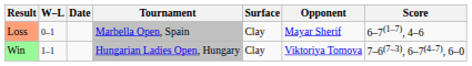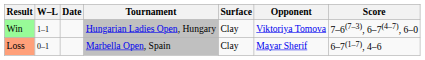 <table class="sortable wikitable">
 <tr>
 <th>Result</th>
 <th class="unsortable">W–L</th>
 <th>Date</th>
 <th>Tournament</th>
 <th>Surface</th>
 <th>Opponent</th>
 <th class="unsortable">Score</th>
 </tr>
 <tr>
+<td bgcolor=98fb98>Win</td>
+<td><small>1–1</small></td>
+<td><a href='#'></a></td>
+<td bgcolor=silver><a href='#'>Hungarian Ladies Open</a>, Hungary</td>
+<td>Clay</td>
+<td> <a href='#'>Viktoriya Tomova</a></td>
+<td>7–6<sup>(7–3)</sup>, 6–7<sup>(4–7)</sup>, 6–0</td>
+</tr>
+<tr>
 <td bgcolor=ffa07a>Loss</td>
 <td><small>0–1</small></td>
 <td><a href='#'></a></td>
 <td bgcolor=silver><a href='#'>Marbella Open</a>, Spain</td>
 <td>Clay</td>
 <td> <a href='#'>Mayar Sherif</a></td>
 <td>6–7<sup>(1–7)</sup>, 4–6</td>
 </tr>
-<tr>
-<td bgcolor=98fb98>Win</td>
-<td><small>1–1</small></td>
-<td><a href='#'></a></td>
-<td bgcolor=silver><a href='#'>Hungarian Ladies Open</a>, Hungary</td>
-<td>Clay</td>
-<td> <a href='#'>Viktoriya Tomova</a></td>
-<td>7–6<sup>(7–3)</sup>, 6–7<sup>(4–7)</sup>, 6–0</td>
-</tr>
 </table>
